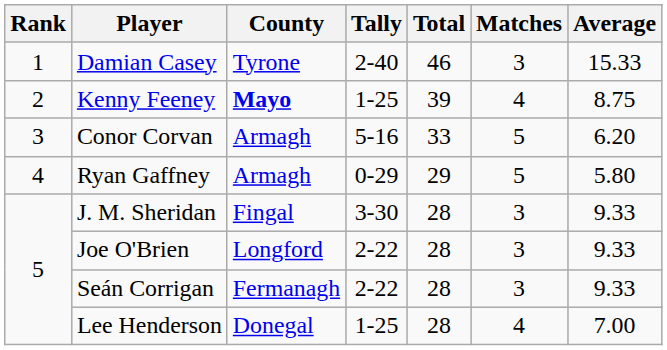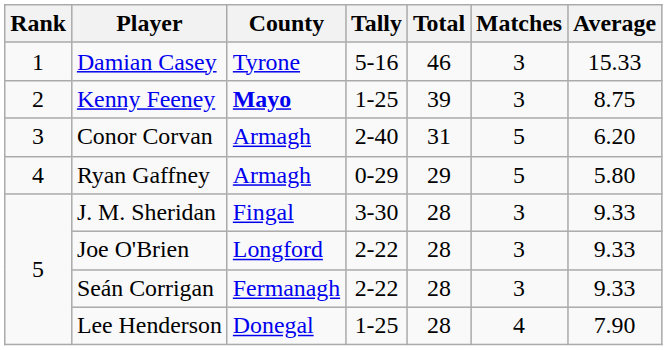 <table class="wikitable">
 <tr>
 <th>Rank</th>
 <th>Player</th>
 <th>County</th>
 <th>Tally</th>
 <th>Total</th>
 <th>Matches</th>
 <th>Average</th>
 </tr>
 <tr>
 <td rowspan=1 align=center>1</td>
 <td><a href='#'>Damian Casey</a></td>
 <td><a href='#'>Tyrone</a></td>
-<td align=center>2-40</td>
+<td align=center>5-16</td>
 <td align=center>46</td>
 <td align=center>3</td>
 <td align=center>15.33</td>
 </tr>
 <tr>
 <td rowspan=1 align=center>2</td>
 <td><a href='#'>Kenny Feeney</a></td>
 <td><strong><a href='#'>Mayo</a></strong></td>
 <td align=center>1-25</td>
 <td align=center>39</td>
-<td align=center>4</td>
+<td align=center>3</td>
 <td align=center>8.75</td>
 </tr>
 <tr>
 <td rowspan=1 align=center>3</td>
 <td>Conor Corvan</td>
 <td><a href='#'>Armagh</a></td>
-<td align=center>5-16</td>
-<td align=center>33</td>
+<td align=center>2-40</td>
+<td align=center>31</td>
 <td align=center>5</td>
 <td align=center>6.20</td>
 </tr>
 <tr>
 <td rowspan=1 align=center>4</td>
 <td>Ryan Gaffney</td>
 <td><a href='#'>Armagh</a></td>
 <td align=center>0-29</td>
 <td align=center>29</td>
 <td align=center>5</td>
 <td align=center>5.80</td>
 </tr>
 <tr>
 <td rowspan=4 align=center>5</td>
 <td>J. M. Sheridan</td>
 <td><a href='#'>Fingal</a></td>
 <td align=center>3-30</td>
 <td align=center>28</td>
 <td align=center>3</td>
 <td align=center>9.33</td>
 </tr>
 <tr>
 <td>Joe O'Brien</td>
 <td><a href='#'>Longford</a></td>
 <td align=center>2-22</td>
 <td align=center>28</td>
 <td align=center>3</td>
 <td align=center>9.33</td>
 </tr>
 <tr>
 <td>Seán Corrigan</td>
 <td><a href='#'>Fermanagh</a></td>
 <td align=center>2-22</td>
 <td align=center>28</td>
 <td align=center>3</td>
 <td align=center>9.33</td>
 </tr>
 <tr>
 <td>Lee Henderson</td>
 <td><a href='#'>Donegal</a></td>
 <td align=center>1-25</td>
 <td align=center>28</td>
 <td align=center>4</td>
-<td align=center>7.00</td>
+<td align=center>7.90</td>
 </tr>
 </table>
